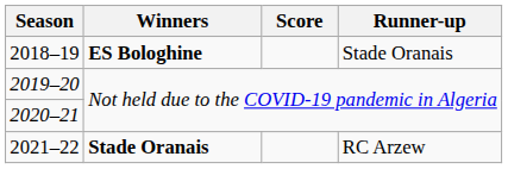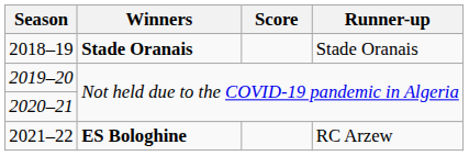 <table class="wikitable">
 <tr>
 <th>Season</th>
 <th>Winners</th>
 <th>Score</th>
 <th>Runner-up</th>
 </tr>
 <tr>
 <td>2018–19</td>
-<td><strong>ES Bologhine</strong></td>
+<td><strong>Stade Oranais</strong></td>
 <td align=center></td>
 <td>Stade Oranais</td>
 </tr>
 <tr>
 <td><em>2019–20</em></td>
 <td align=center colspan=4 rowspan=2><em>Not held due to the <a href='#'>COVID-19 pandemic in Algeria</a></em></td>
 </tr>
 <tr>
 <td><em>2020–21</em></td>
 </tr>
 <tr>
 <td>2021–22</td>
-<td><strong>Stade Oranais</strong></td>
+<td><strong>ES Bologhine</strong></td>
 <td align=center></td>
 <td>RC Arzew</td>
 </tr>
 </table>
